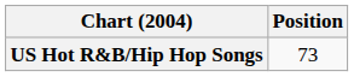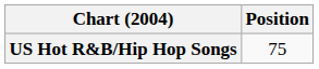 <table class="wikitable sortable plainrowheaders">
 <tr>
 <th scope="col">Chart (2004)</th>
 <th scope="col">Position</th>
 </tr>
 <tr>
 <th scope="row">US Hot R&B/Hip Hop Songs</th>
-<td style="text-align:center;">73</td>
+<td style="text-align:center;">75</td>
 </tr>
 </table>
